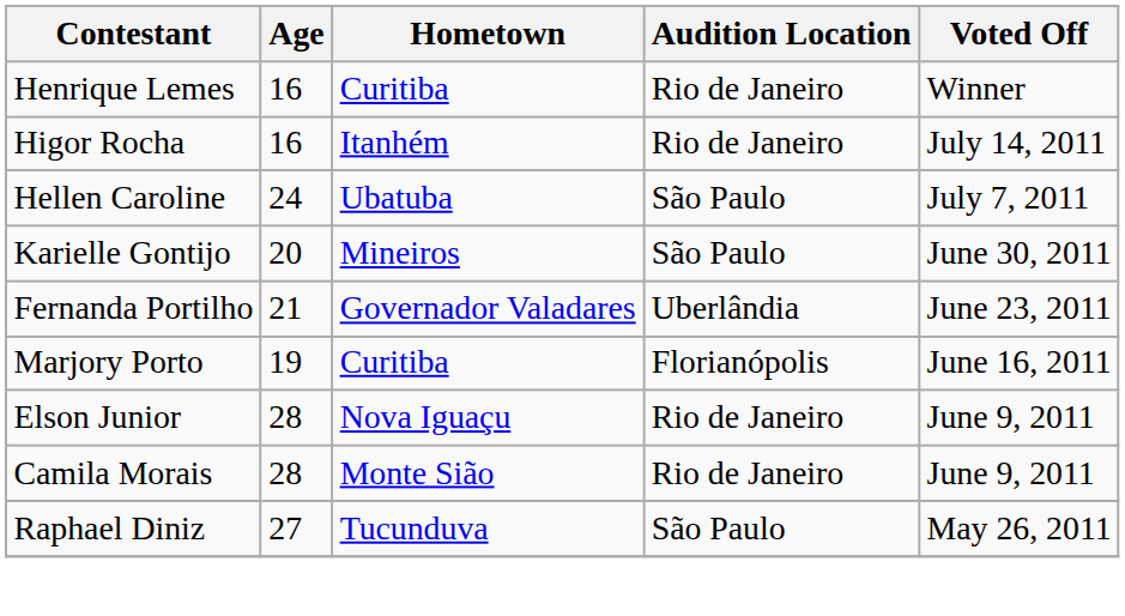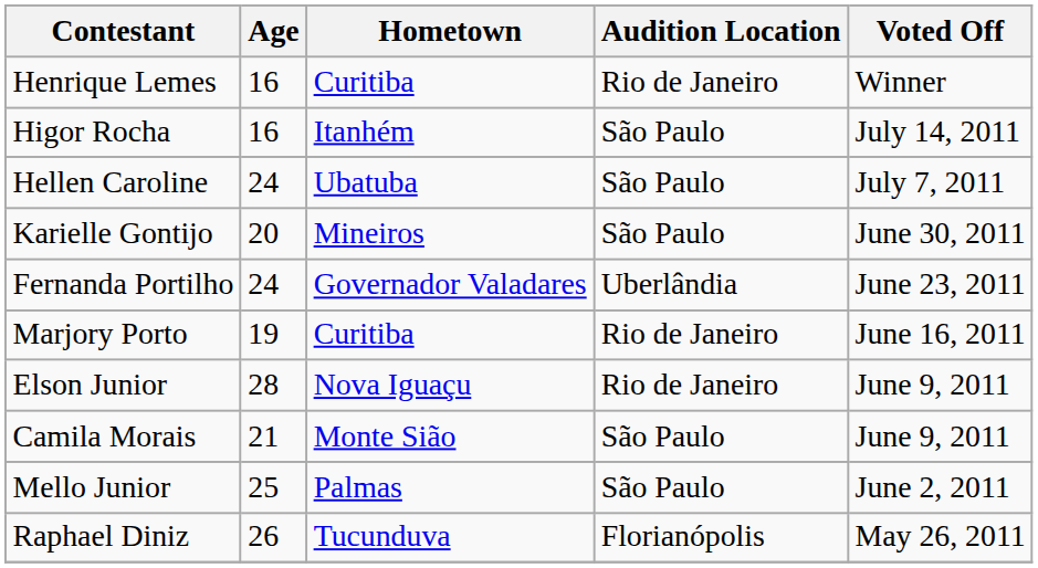 <table class="wikitable" style="font-size: 90%;">
 <tr>
 <th>Contestant</th>
 <th>Age</th>
 <th>Hometown</th>
 <th>Audition Location</th>
 <th>Voted Off</th>
 </tr>
 <tr>
 <td>Henrique Lemes</td>
 <td>16</td>
 <td><a href='#'>Curitiba</a></td>
 <td>Rio de Janeiro</td>
 <td>Winner</td>
 </tr>
 <tr>
 <td>Higor Rocha</td>
 <td>16</td>
 <td><a href='#'>Itanhém</a></td>
-<td>Rio de Janeiro</td>
+<td>São Paulo</td>
 <td>July 14, 2011</td>
 </tr>
 <tr>
 <td>Hellen Caroline</td>
 <td>24</td>
 <td><a href='#'>Ubatuba</a></td>
 <td>São Paulo</td>
 <td>July 7, 2011</td>
 </tr>
 <tr>
 <td>Karielle Gontijo</td>
 <td>20</td>
 <td><a href='#'>Mineiros</a></td>
 <td>São Paulo</td>
 <td>June 30, 2011</td>
 </tr>
 <tr>
 <td>Fernanda Portilho</td>
-<td>21</td>
+<td>24</td>
 <td><a href='#'>Governador Valadares</a></td>
 <td>Uberlândia</td>
 <td>June 23, 2011</td>
 </tr>
 <tr>
 <td>Marjory Porto</td>
 <td>19</td>
 <td><a href='#'>Curitiba</a></td>
-<td>Florianópolis</td>
+<td>Rio de Janeiro</td>
 <td>June 16, 2011</td>
 </tr>
 <tr>
 <td>Elson Junior</td>
 <td>28</td>
 <td><a href='#'>Nova Iguaçu</a></td>
 <td>Rio de Janeiro</td>
 <td>June 9, 2011</td>
 </tr>
 <tr>
 <td>Camila Morais</td>
-<td>28</td>
+<td>21</td>
 <td><a href='#'>Monte Sião</a></td>
-<td>Rio de Janeiro</td>
+<td>São Paulo</td>
 <td>June 9, 2011</td>
 </tr>
 <tr>
+<td>Mello Junior</td>
+<td>25</td>
+<td><a href='#'>Palmas</a></td>
+<td>São Paulo</td>
+<td>June 2, 2011</td>
+</tr>
+<tr>
 <td>Raphael Diniz</td>
-<td>27</td>
+<td>26</td>
 <td><a href='#'>Tucunduva</a></td>
-<td>São Paulo</td>
+<td>Florianópolis</td>
 <td>May 26, 2011</td>
 </tr>
 <tr>
 </tr>
 </table>
